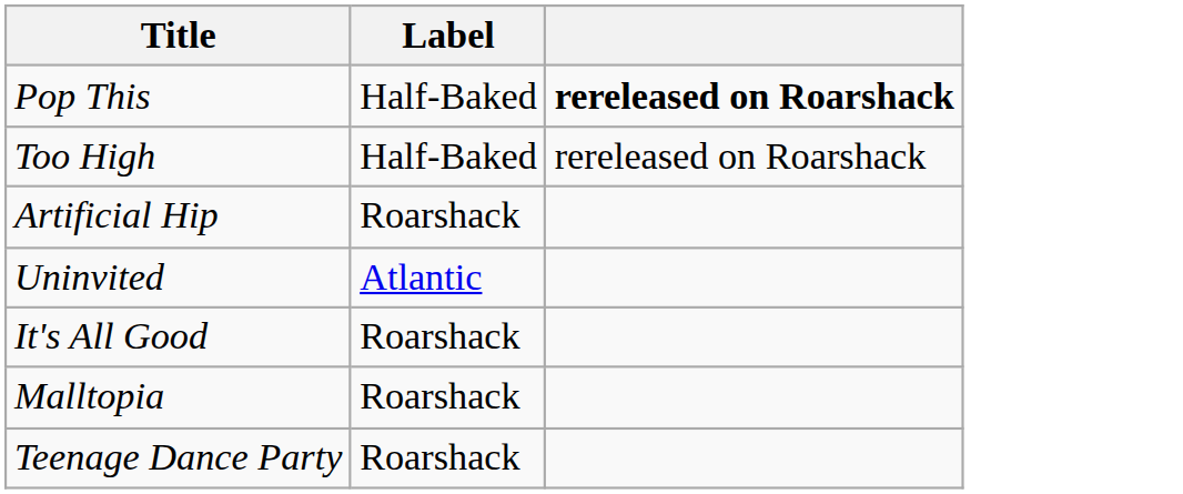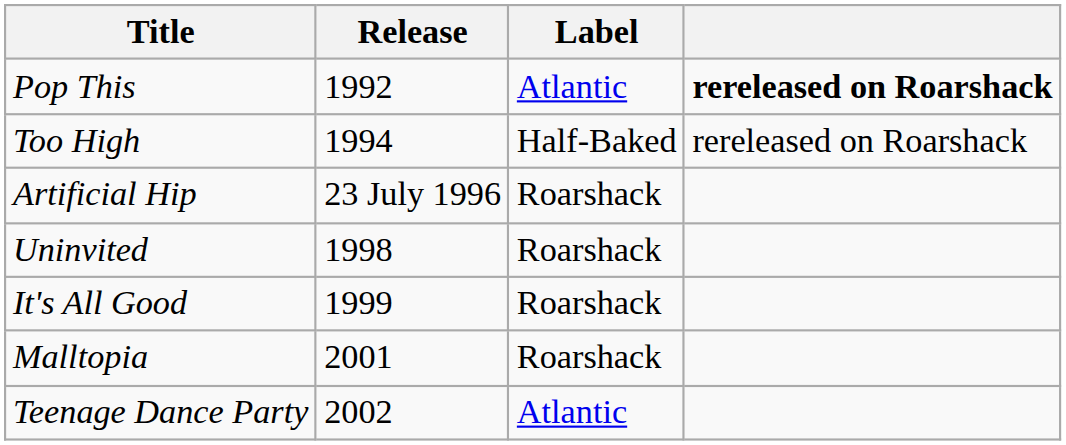 <table class="wikitable">
 <tr>
 <th>Title</th>
+<th>Release</th>
 <th>Label</th>
 <th></th>
 </tr>
 <tr>
 <td><em>Pop This</em></td>
-<td>Half-Baked</td>
+<td>1992</td>
+<td><a href='#'>Atlantic</a></td>
 <td><strong>rereleased on Roarshack</strong></td>
 </tr>
 <tr>
 <td><em>Too High</em></td>
+<td>1994</td>
 <td>Half-Baked</td>
 <td>rereleased on Roarshack</td>
 </tr>
 <tr>
 <td><em>Artificial Hip</em></td>
+<td>23 July 1996</td>
 <td>Roarshack</td>
 <td></td>
 </tr>
 <tr>
 <td><em>Uninvited</em></td>
-<td><a href='#'>Atlantic</a></td>
+<td>1998</td>
+<td>Roarshack</td>
 <td></td>
 </tr>
 <tr>
 <td><em>It's All Good</em></td>
+<td>1999</td>
 <td>Roarshack</td>
 <td></td>
 </tr>
 <tr>
 <td><em>Malltopia</em></td>
+<td>2001</td>
 <td>Roarshack</td>
 <td></td>
 </tr>
 <tr>
 <td><em>Teenage Dance Party</em></td>
-<td>Roarshack</td>
+<td>2002</td>
+<td><a href='#'>Atlantic</a></td>
 <td></td>
 </tr>
 </table>
